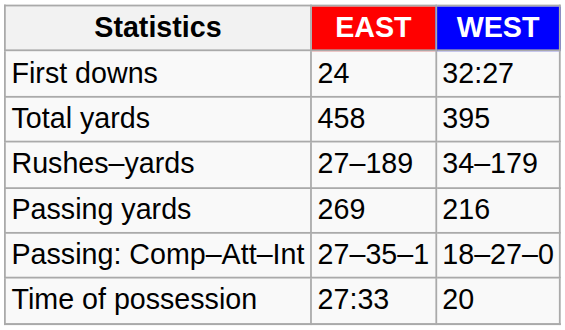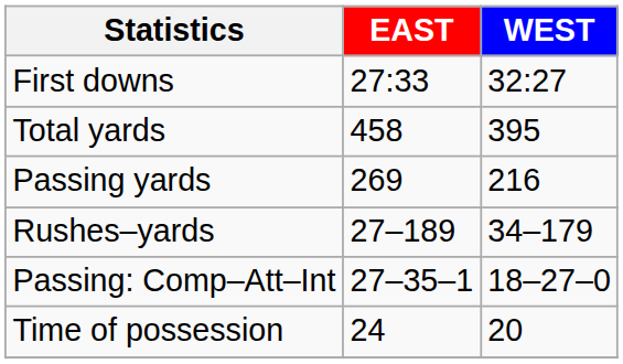 <table class="wikitable" style="float: left;">
 <tr>
 <th>Statistics</th>
 <th style="background:red; color:white">EAST</th>
 <th style="background:blue; color:white">WEST</th>
 </tr>
 <tr>
 <td>First downs</td>
-<td>24</td>
+<td>27:33</td>
 <td>32:27</td>
 </tr>
 <tr>
 <td>Total yards</td>
 <td>458</td>
 <td>395</td>
 </tr>
 <tr>
+<td>Passing yards</td>
+<td>269</td>
+<td>216</td>
+</tr>
+<tr>
 <td>Rushes–yards</td>
 <td>27–189</td>
 <td>34–179</td>
-</tr>
-<tr>
-<td>Passing yards</td>
-<td>269</td>
-<td>216</td>
 </tr>
 <tr>
 <td>Passing: Comp–Att–Int</td>
 <td>27–35–1</td>
 <td>18–27–0</td>
 </tr>
 <tr>
 <td>Time of possession</td>
-<td>27:33</td>
+<td>24</td>
 <td>20</td>
 </tr>
 <tr>
 </tr>
 </table>
